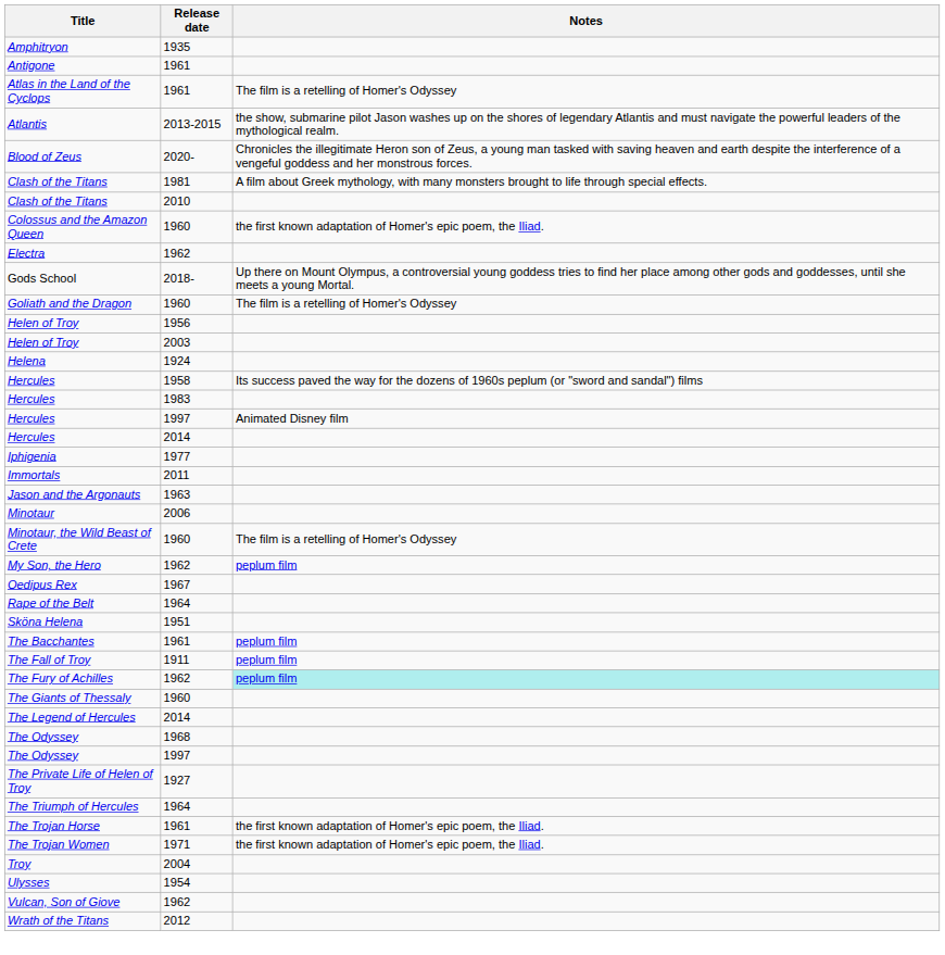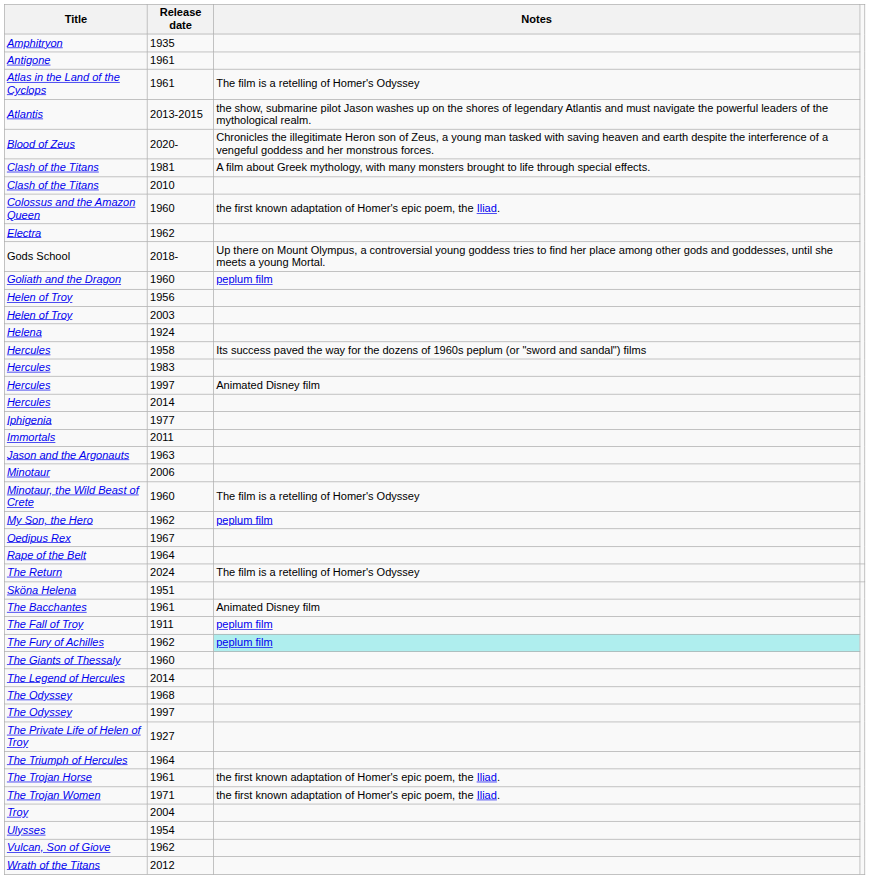 <table class="wikitable sortable">
 <tr>
 <th scope="col">Title</th>
 <th scope="col">Release date</th>
 <th scope="col" class="unsortable">Notes</th>
 </tr>
 <tr>
 <td><em><a href='#'>Amphitryon</a></em></td>
 <td>1935</td>
 <td></td>
 </tr>
 <tr>
 <td><em><a href='#'>Antigone</a></em></td>
 <td>1961</td>
 <td></td>
 </tr>
 <tr>
 <td><em><a href='#'>Atlas in the Land of the Cyclops</a></em></td>
 <td>1961</td>
 <td>The film is a retelling of Homer's Odyssey</td>
 </tr>
 <tr>
 <td><em><a href='#'>Atlantis</a></em></td>
 <td>2013-2015</td>
 <td>the show, submarine pilot Jason washes up on the shores of legendary Atlantis and must navigate the powerful leaders of the mythological realm.</td>
 </tr>
 <tr>
 <td><em><a href='#'>Blood of Zeus</a></em></td>
 <td>2020-</td>
 <td>Chronicles the illegitimate Heron son of Zeus, a young man tasked with saving heaven and earth despite the interference of a vengeful goddess and her monstrous forces.</td>
 </tr>
 <tr>
 <td><em><a href='#'>Clash of the Titans</a></em></td>
 <td>1981</td>
 <td>A film about Greek mythology, with many monsters brought to life through special effects.</td>
 </tr>
 <tr>
 <td><em><a href='#'>Clash of the Titans</a></em></td>
 <td>2010</td>
 <td></td>
 </tr>
 <tr>
 <td><em><a href='#'>Colossus and the Amazon Queen</a></em></td>
 <td>1960</td>
 <td>the first known adaptation of Homer's epic poem, the <a href='#'>Iliad</a>.</td>
 </tr>
 <tr>
 <td><em><a href='#'>Electra</a></em></td>
 <td>1962</td>
 <td></td>
 </tr>
 <tr>
 <td>Gods School</td>
 <td>2018-</td>
 <td>Up there on Mount Olympus, a controversial young goddess tries to find her place among other gods and goddesses, until she meets a young Mortal.</td>
 </tr>
 <tr>
 <td><em><a href='#'>Goliath and the Dragon</a></em></td>
 <td>1960</td>
-<td>The film is a retelling of Homer's Odyssey</td>
+<td><a href='#'>peplum film</a></td>
 </tr>
 <tr>
 <td><em><a href='#'>Helen of Troy</a></em></td>
 <td>1956</td>
 <td></td>
 </tr>
 <tr>
 <td><em><a href='#'>Helen of Troy</a></em></td>
 <td>2003</td>
 <td></td>
 </tr>
 <tr>
 <td><em><a href='#'>Helena</a></em></td>
 <td>1924</td>
 <td></td>
 </tr>
 <tr>
 <td><em><a href='#'>Hercules</a></em></td>
 <td>1958</td>
 <td>Its success paved the way for the dozens of 1960s peplum (or "sword and sandal") films</td>
 </tr>
 <tr>
 <td><em><a href='#'>Hercules</a></em></td>
 <td>1983</td>
 <td></td>
 </tr>
 <tr>
 <td><em><a href='#'>Hercules</a></em></td>
 <td>1997</td>
 <td>Animated Disney film</td>
 </tr>
 <tr>
 <td><em><a href='#'>Hercules</a></em></td>
 <td>2014</td>
 <td></td>
 </tr>
 <tr>
 <td><em><a href='#'>Iphigenia</a></em></td>
 <td>1977</td>
 <td></td>
 </tr>
 <tr>
 <td><em><a href='#'>Immortals</a></em></td>
 <td>2011</td>
 <td></td>
 </tr>
 <tr>
 <td><em><a href='#'>Jason and the Argonauts</a></em></td>
 <td>1963</td>
 <td></td>
 </tr>
 <tr>
 <td><em><a href='#'>Minotaur</a></em></td>
 <td>2006</td>
 <td></td>
 </tr>
 <tr>
 <td><em><a href='#'>Minotaur, the Wild Beast of Crete</a></em></td>
 <td>1960</td>
 <td>The film is a retelling of Homer's Odyssey</td>
 </tr>
 <tr>
 <td><em><a href='#'>My Son, the Hero</a></em></td>
 <td>1962</td>
 <td><a href='#'>peplum film</a></td>
 </tr>
 <tr>
 <td><em><a href='#'>Oedipus Rex</a></em></td>
 <td>1967</td>
 <td></td>
 </tr>
 <tr>
 <td><em><a href='#'>Rape of the Belt</a></em></td>
 <td>1964</td>
 <td></td>
 </tr>
 <tr>
+<td><em><a href='#'>The Return</a></em></td>
+<td>2024</td>
+<td>The film is a retelling of Homer's Odyssey</td>
+<td></td>
+</tr>
+<tr>
 <td><em><a href='#'>Sköna Helena</a></em></td>
 <td>1951</td>
 <td></td>
 </tr>
 <tr>
 <td><em><a href='#'>The Bacchantes</a></em></td>
 <td>1961</td>
-<td><a href='#'>peplum film</a></td>
+<td>Animated Disney film</td>
 </tr>
 <tr>
 <td><em><a href='#'>The Fall of Troy</a></em></td>
 <td>1911</td>
 <td><a href='#'>peplum film</a></td>
 </tr>
 <tr>
 <td><em><a href='#'>The Fury of Achilles</a></em></td>
 <td>1962</td>
 <td style="background: paleturquoise;"><a href='#'>peplum film</a></td>
 </tr>
 <tr>
 <td><em><a href='#'>The Giants of Thessaly</a></em></td>
 <td>1960</td>
 <td></td>
 </tr>
 <tr>
 <td><em><a href='#'>The Legend of Hercules</a></em></td>
 <td>2014</td>
 <td></td>
 </tr>
 <tr>
 <td><em><a href='#'>The Odyssey</a></em></td>
 <td>1968</td>
 <td></td>
 </tr>
 <tr>
 <td><em><a href='#'>The Odyssey</a></em></td>
 <td>1997</td>
 <td></td>
 </tr>
 <tr>
 <td><em><a href='#'>The Private Life of Helen of Troy</a></em></td>
 <td>1927</td>
 <td></td>
 </tr>
 <tr>
 <td><em><a href='#'>The Triumph of Hercules</a></em></td>
 <td>1964</td>
 <td></td>
 </tr>
 <tr>
 <td><em><a href='#'>The Trojan Horse</a></em></td>
 <td>1961</td>
 <td>the first known adaptation of Homer's epic poem, the <a href='#'>Iliad</a>.</td>
 </tr>
 <tr>
 <td><em><a href='#'>The Trojan Women</a></em></td>
 <td>1971</td>
 <td>the first known adaptation of Homer's epic poem, the <a href='#'>Iliad</a>.</td>
 </tr>
 <tr>
 <td><em><a href='#'>Troy</a></em></td>
 <td>2004</td>
 <td></td>
 </tr>
 <tr>
 <td><em><a href='#'>Ulysses</a></em></td>
 <td>1954</td>
 <td></td>
 </tr>
 <tr>
 <td><em><a href='#'>Vulcan, Son of Giove</a></em></td>
 <td>1962</td>
 <td></td>
 </tr>
 <tr>
 <td><em><a href='#'>Wrath of the Titans</a></em></td>
 <td>2012</td>
 <td></td>
 </tr>
 </table>
